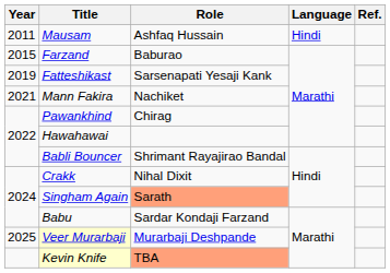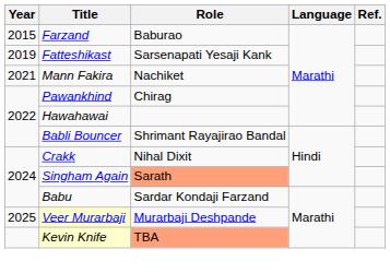 <table class="wikitable">
 <tr>
 <th>Year</th>
 <th>Title</th>
 <th>Role</th>
 <th>Language</th>
 <th>Ref.</th>
-</tr>
-<tr>
-<td>2011</td>
-<td><em><a href='#'>Mausam</a></em></td>
-<td>Ashfaq Hussain</td>
-<td><a href='#'>Hindi</a></td>
-<td></td>
 </tr>
 <tr>
 <td>2015</td>
 <td><em><a href='#'>Farzand</a></em></td>
 <td>Baburao</td>
 <td rowspan="5"><a href='#'>Marathi</a></td>
 <td></td>
 </tr>
 <tr>
 <td>2019</td>
 <td><em><a href='#'>Fatteshikast</a></em></td>
 <td>Sarsenapati Yesaji Kank</td>
 <td></td>
 </tr>
 <tr>
 <td>2021</td>
 <td><em>Mann Fakira</em></td>
 <td>Nachiket</td>
 <td></td>
 </tr>
 <tr>
 <td rowspan="3">2022</td>
 <td><em><a href='#'>Pawankhind</a></em></td>
 <td>Chirag</td>
 <td></td>
 </tr>
 <tr>
 <td><em>Hawahawai</em></td>
 <td></td>
 <td></td>
 </tr>
 <tr>
 <td scope="row"><em><a href='#'>Babli Bouncer</a></em></td>
 <td>Shrimant Rayajirao Bandal</td>
 <td rowspan="3">Hindi</td>
 <td></td>
 </tr>
 <tr>
 <td rowspan="3">2024</td>
 <td><em><a href='#'>Crakk</a></em></td>
 <td>Nihal Dixit</td>
 <td></td>
 </tr>
 <tr>
 <td><em><a href='#'>Singham Again</a></em></td>
 <td style="background: lightsalmon;">Sarath</td>
 <td></td>
 </tr>
 <tr>
 <td scope="row"><em>Babu</em></td>
 <td>Sardar Kondaji Farzand</td>
 <td rowspan="3">Marathi</td>
 <td></td>
 </tr>
 <tr>
 <td>2025</td>
 <td scope="row" align="left" style="background:#FFFFCC;"><em><a href='#'>Veer Murarbaji</a></em></td>
 <td><a href='#'>Murarbaji Deshpande</a></td>
 <td></td>
 </tr>
 <tr>
 <td></td>
 <td scope="row" align="left" style="background:#FFFFCC;"><em>Kevin Knife</em></td>
 <td style="background: lightsalmon;">TBA</td>
 <td></td>
 </tr>
 </table>
